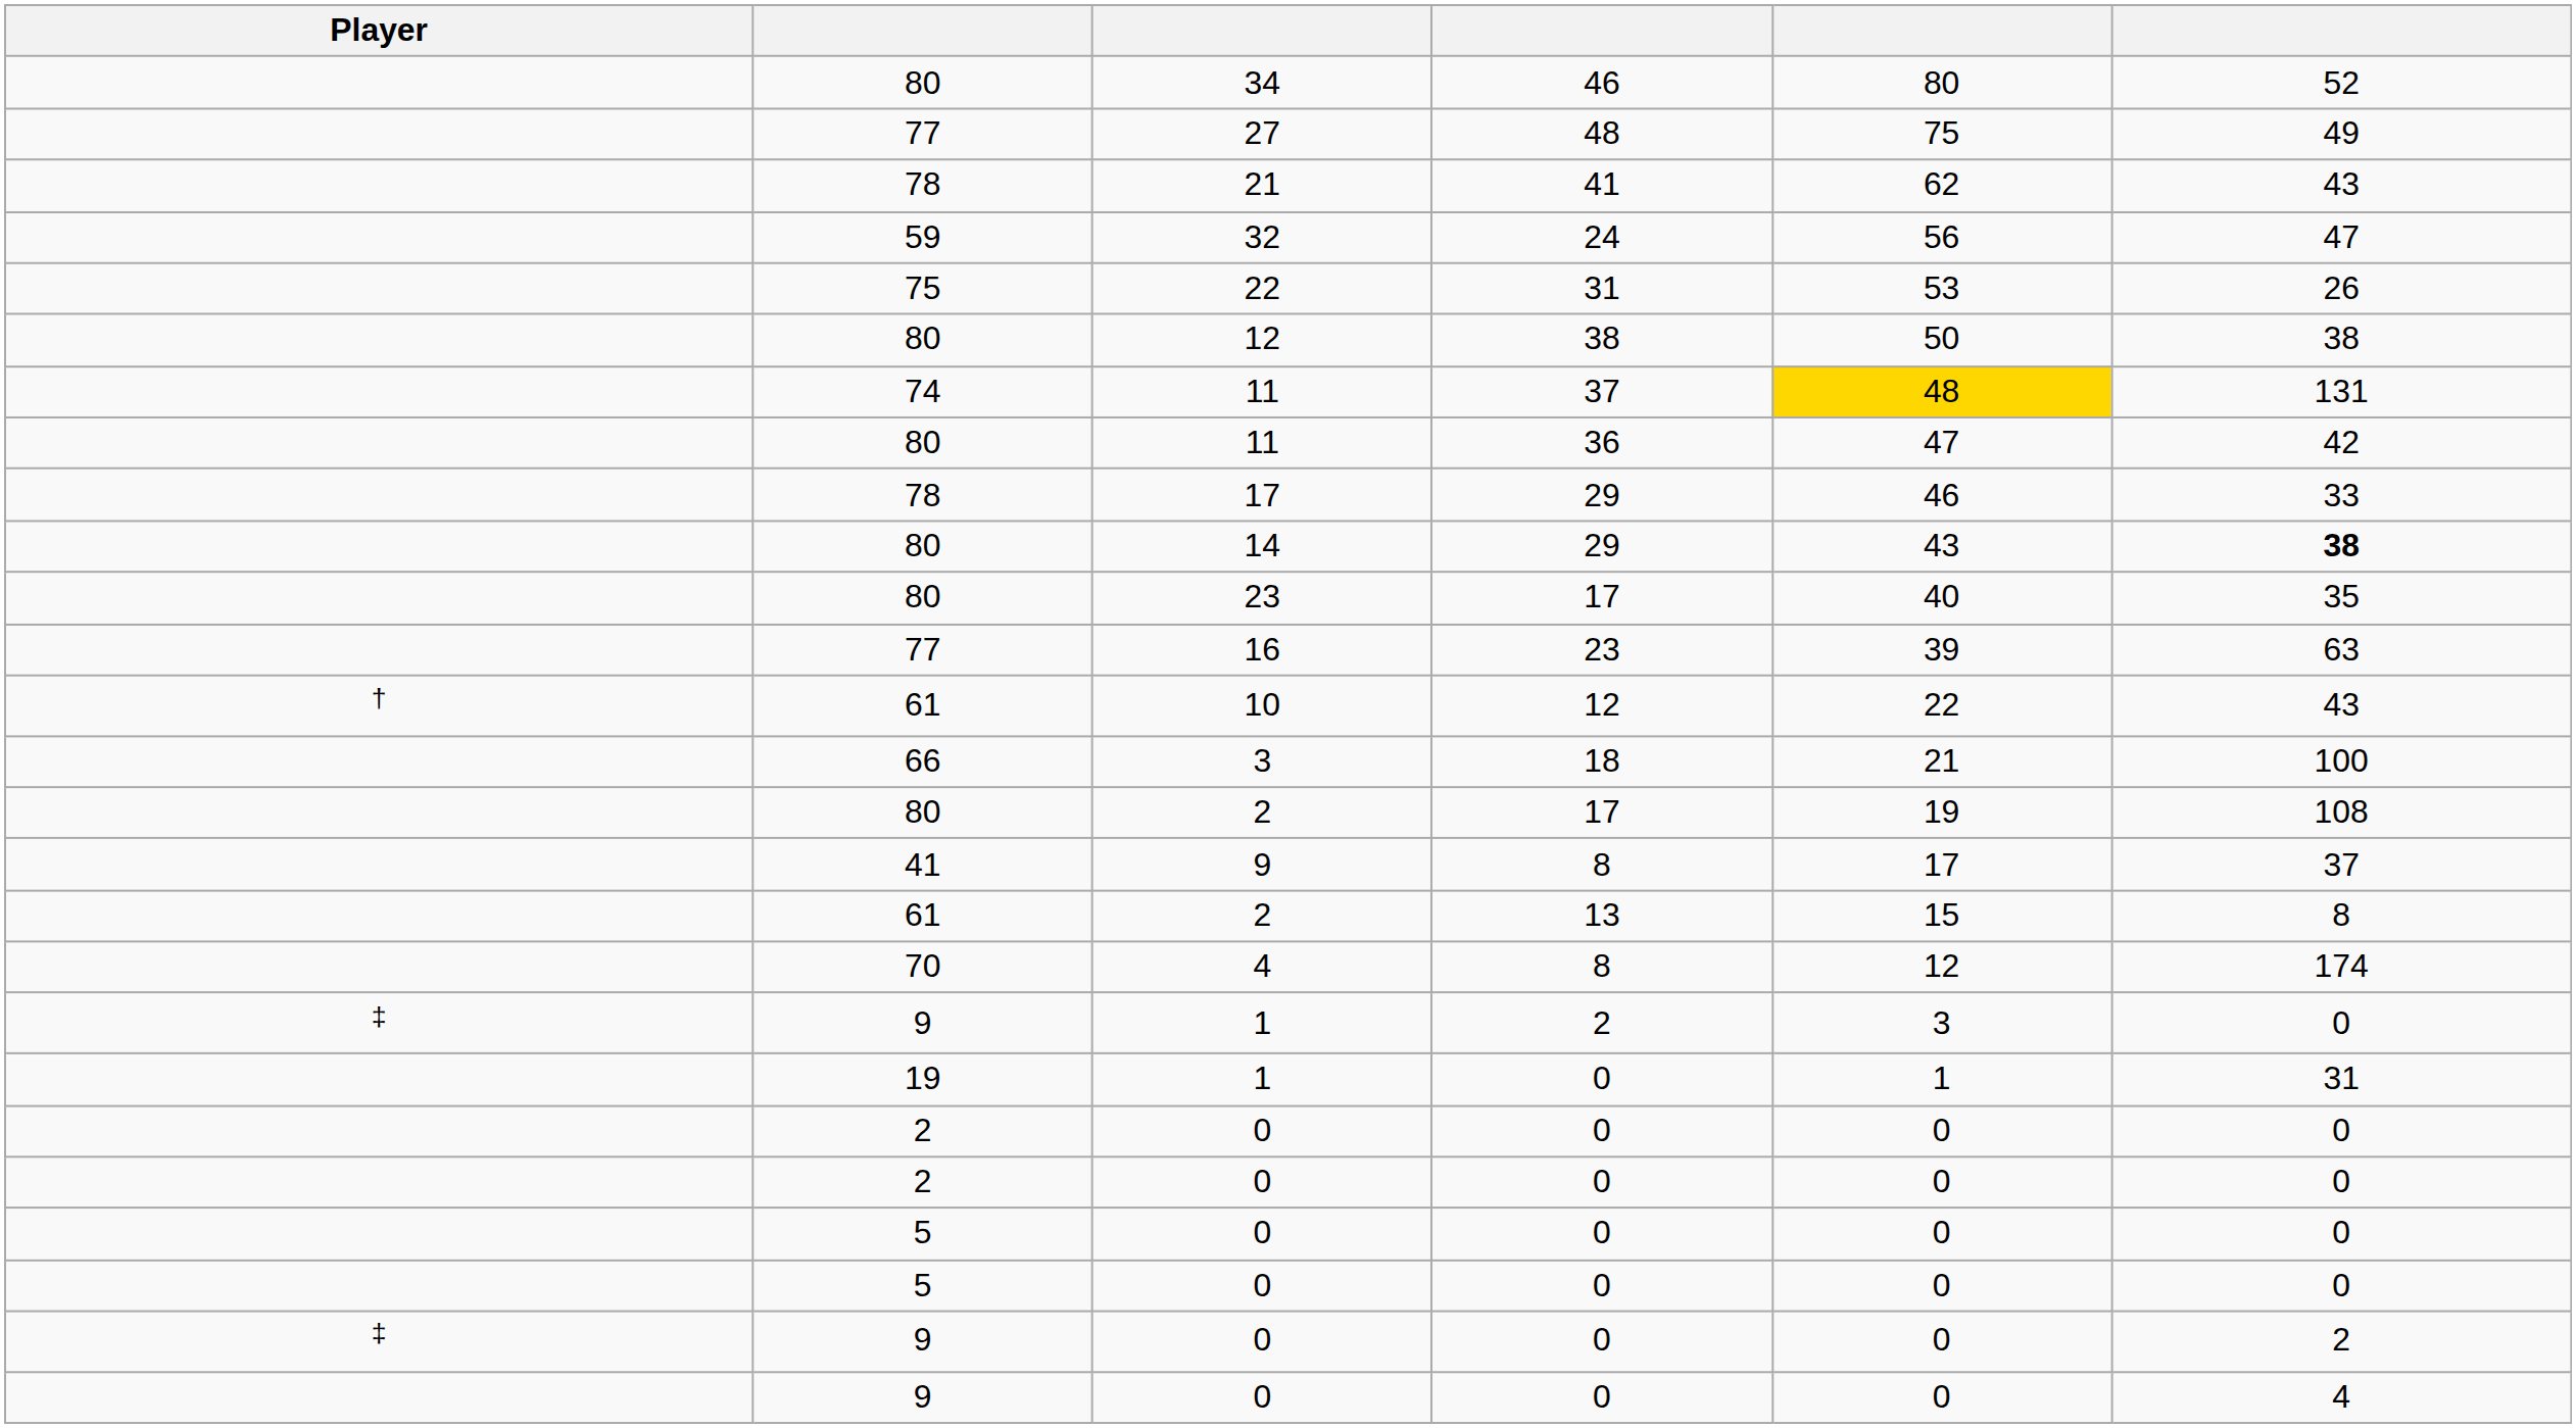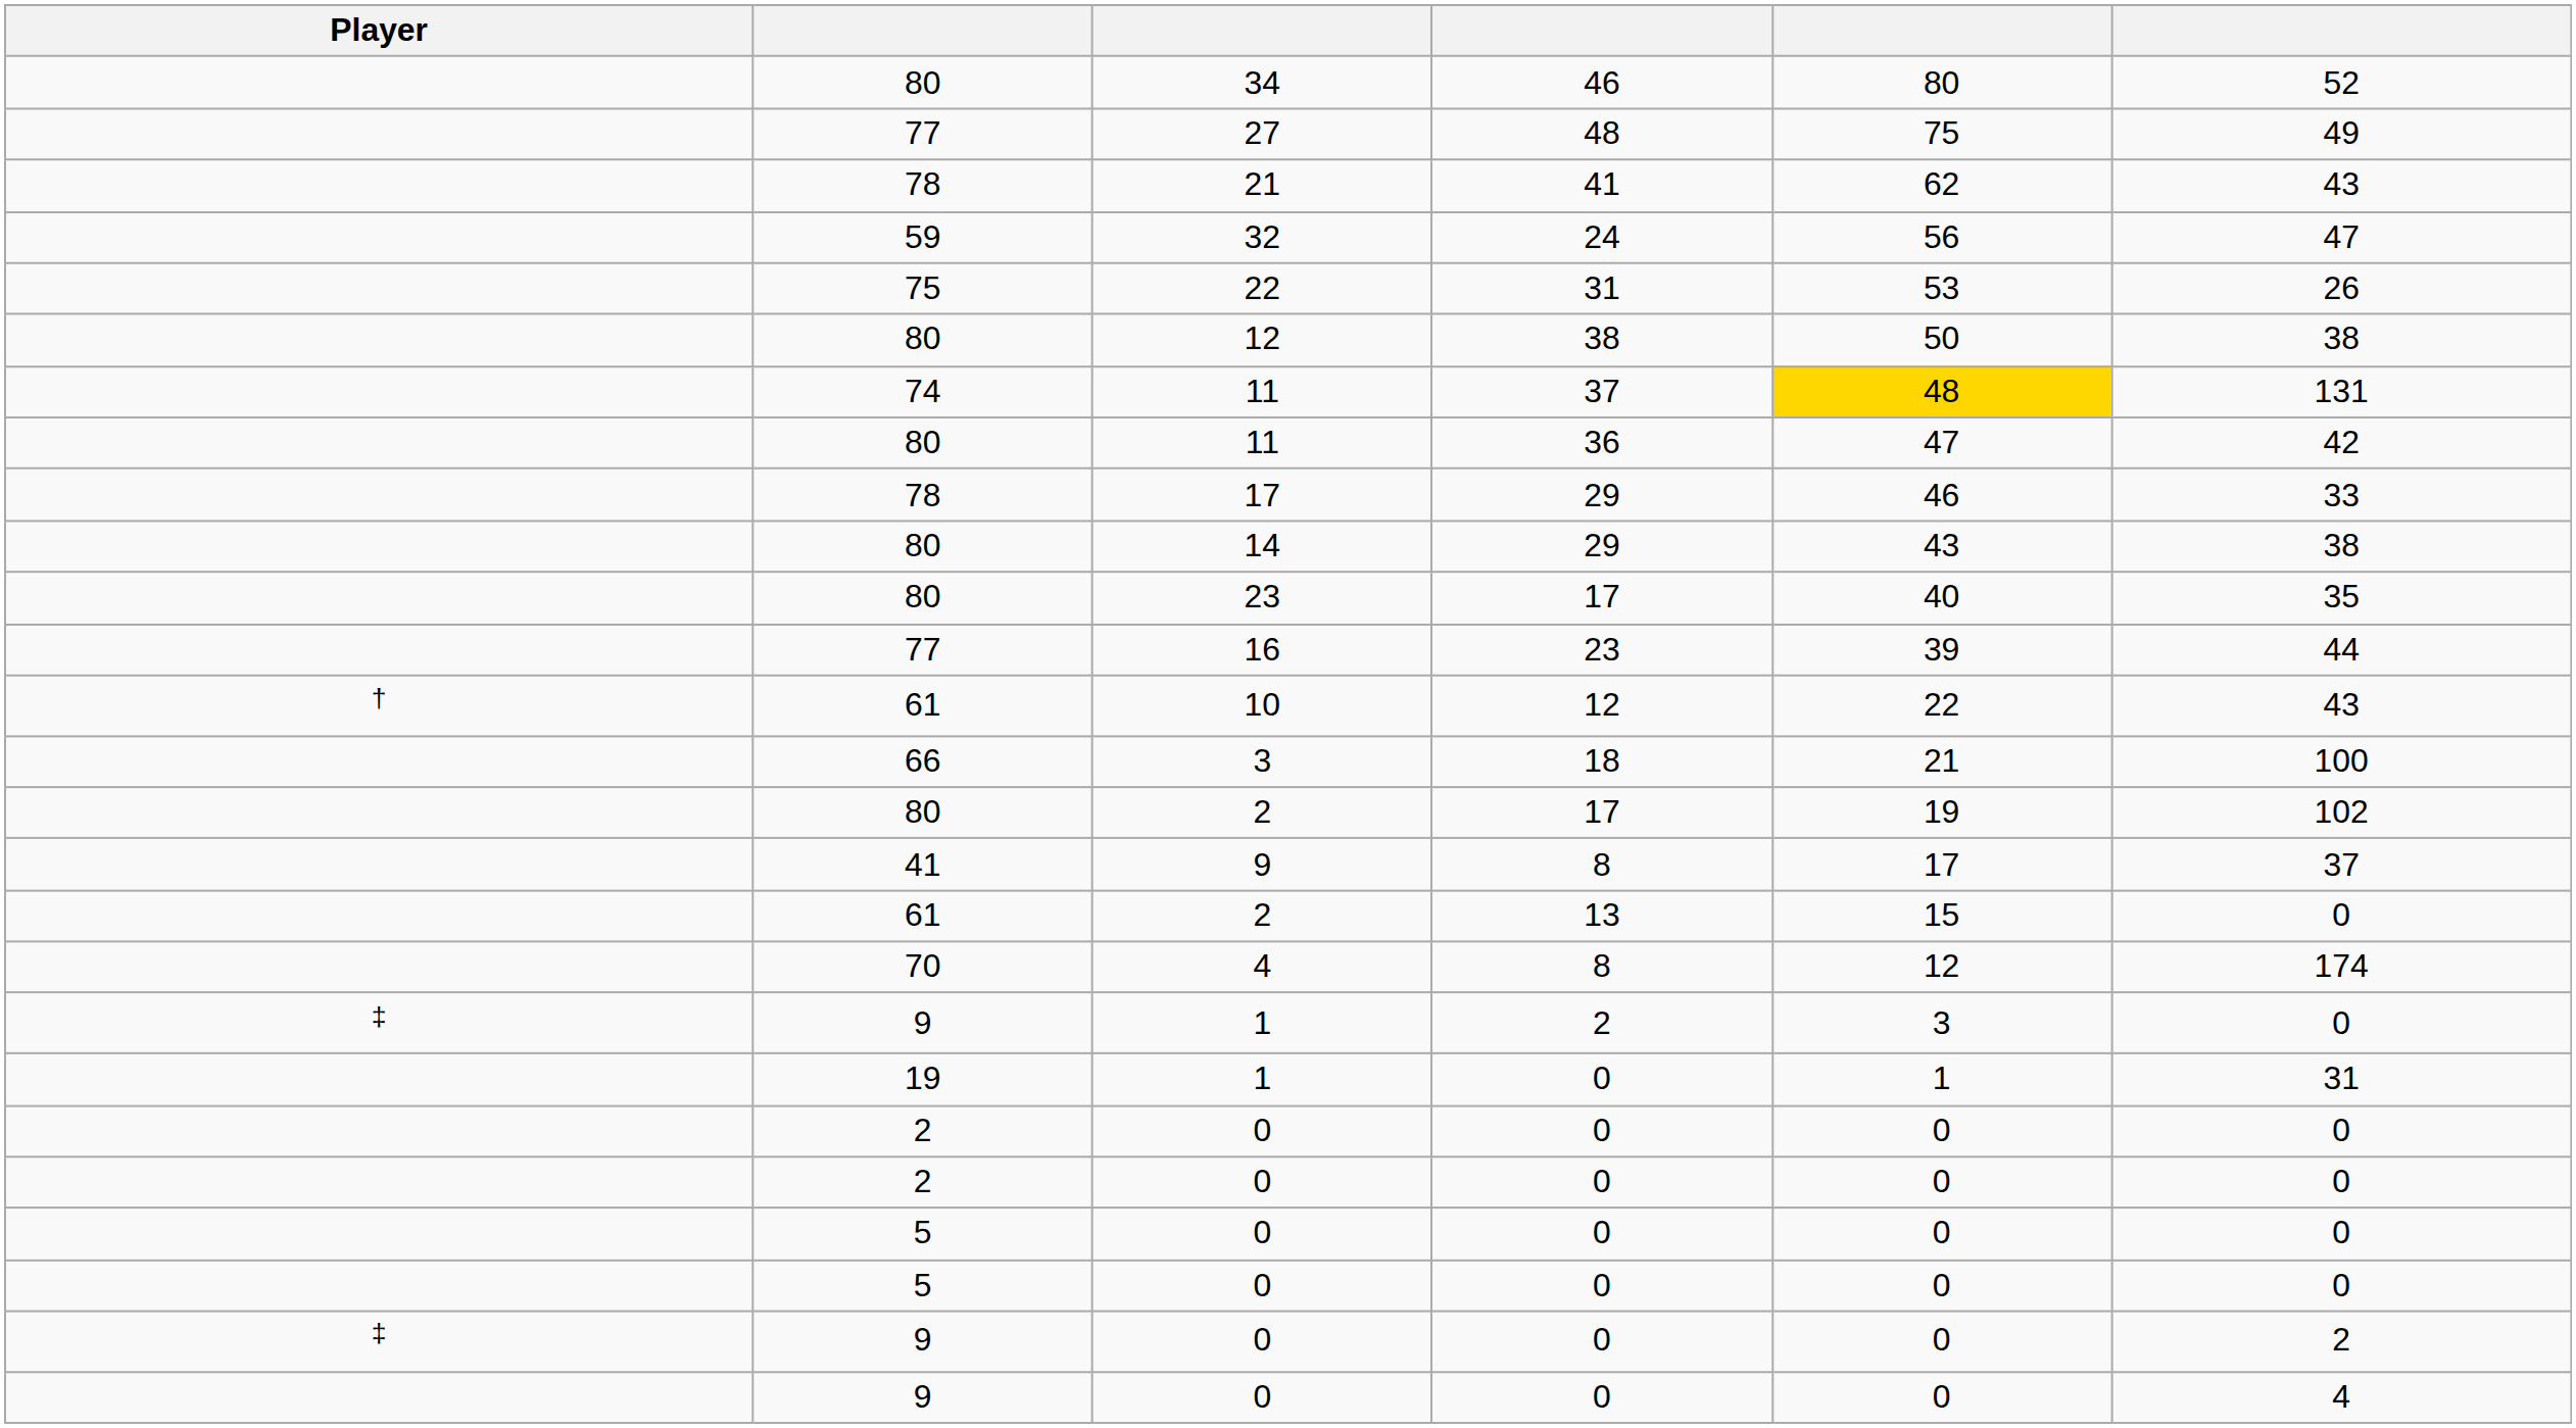 <table class="wikitable sortable" style="width:100%;">
 <tr align=center>
 <th>Player</th>
 <th></th>
 <th></th>
 <th></th>
 <th></th>
 <th></th>
 </tr>
 <tr align=center>
 <td></td>
 <td>80</td>
 <td>34</td>
 <td>46</td>
 <td>80</td>
 <td>52</td>
 </tr>
 <tr align=center>
 <td></td>
 <td>77</td>
 <td>27</td>
 <td>48</td>
 <td>75</td>
 <td>49</td>
 </tr>
 <tr align=center>
 <td></td>
 <td>78</td>
 <td>21</td>
 <td>41</td>
 <td>62</td>
 <td>43</td>
 </tr>
 <tr align=center>
 <td></td>
 <td>59</td>
 <td>32</td>
 <td>24</td>
 <td>56</td>
 <td>47</td>
 </tr>
 <tr align=center>
 <td></td>
 <td>75</td>
 <td>22</td>
 <td>31</td>
 <td>53</td>
 <td>26</td>
 </tr>
 <tr align=center>
 <td></td>
 <td>80</td>
 <td>12</td>
 <td>38</td>
 <td>50</td>
 <td>38</td>
 </tr>
 <tr align=center>
 <td></td>
 <td>74</td>
 <td>11</td>
 <td>37</td>
 <td style="background: gold;">48</td>
 <td>131</td>
 </tr>
 <tr align=center>
 <td></td>
 <td>80</td>
 <td>11</td>
 <td>36</td>
 <td>47</td>
 <td>42</td>
 </tr>
 <tr align=center>
 <td></td>
 <td>78</td>
 <td>17</td>
 <td>29</td>
 <td>46</td>
 <td>33</td>
 </tr>
 <tr align=center>
 <td></td>
 <td>80</td>
 <td>14</td>
 <td>29</td>
 <td>43</td>
-<td><strong>38</strong></td>
+<td>38</td>
 </tr>
 <tr align=center>
 <td></td>
 <td>80</td>
 <td>23</td>
 <td>17</td>
 <td>40</td>
 <td>35</td>
 </tr>
 <tr align=center>
 <td></td>
 <td>77</td>
 <td>16</td>
 <td>23</td>
 <td>39</td>
-<td>63</td>
+<td>44</td>
 </tr>
 <tr align=center>
 <td><sup>†</sup></td>
 <td>61</td>
 <td>10</td>
 <td>12</td>
 <td>22</td>
 <td>43</td>
 </tr>
 <tr align=center>
 <td></td>
 <td>66</td>
 <td>3</td>
 <td>18</td>
 <td>21</td>
 <td>100</td>
 </tr>
 <tr align=center>
 <td></td>
 <td>80</td>
 <td>2</td>
 <td>17</td>
 <td>19</td>
-<td>108</td>
+<td>102</td>
 </tr>
 <tr align=center>
 <td></td>
 <td>41</td>
 <td>9</td>
 <td>8</td>
 <td>17</td>
 <td>37</td>
 </tr>
 <tr align=center>
 <td></td>
 <td>61</td>
 <td>2</td>
 <td>13</td>
 <td>15</td>
-<td>8</td>
+<td>0</td>
 </tr>
 <tr align=center>
 <td></td>
 <td>70</td>
 <td>4</td>
 <td>8</td>
 <td>12</td>
 <td>174</td>
 </tr>
 <tr align=center>
 <td><sup>‡</sup></td>
 <td>9</td>
 <td>1</td>
 <td>2</td>
 <td>3</td>
 <td>0</td>
 </tr>
 <tr align=center>
 <td></td>
 <td>19</td>
 <td>1</td>
 <td>0</td>
 <td>1</td>
 <td>31</td>
 </tr>
 <tr align=center>
 <td></td>
 <td>2</td>
 <td>0</td>
 <td>0</td>
 <td>0</td>
 <td>0</td>
 </tr>
 <tr align=center>
 <td></td>
 <td>2</td>
 <td>0</td>
 <td>0</td>
 <td>0</td>
 <td>0</td>
 </tr>
 <tr align=center>
 <td></td>
 <td>5</td>
 <td>0</td>
 <td>0</td>
 <td>0</td>
 <td>0</td>
 </tr>
 <tr align=center>
 <td></td>
 <td>5</td>
 <td>0</td>
 <td>0</td>
 <td>0</td>
 <td>0</td>
 </tr>
 <tr align=center>
 <td><sup>‡</sup></td>
 <td>9</td>
 <td>0</td>
 <td>0</td>
 <td>0</td>
 <td>2</td>
 </tr>
 <tr align=center>
 <td></td>
 <td>9</td>
 <td>0</td>
 <td>0</td>
 <td>0</td>
 <td>4</td>
 </tr>
 </table>
